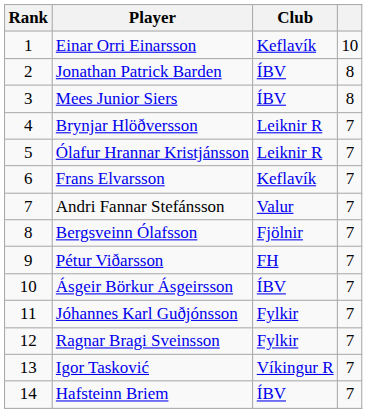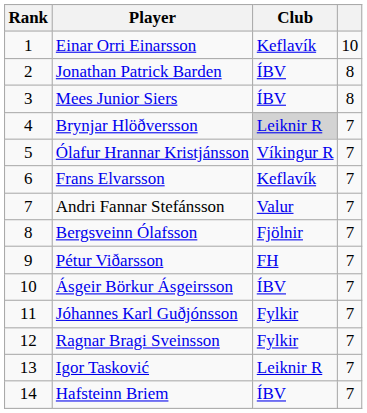 <table class="wikitable sortable" style="text-align:center">
 <tr>
 <th>Rank</th>
 <th>Player</th>
 <th>Club</th>
 <th></th>
 </tr>
 <tr>
 <td>1</td>
 <td align="left"> <a href='#'>Einar Orri Einarsson</a></td>
 <td align="left"><a href='#'>Keflavík</a></td>
 <td>10</td>
 </tr>
 <tr>
 <td>2</td>
 <td align="left"> <a href='#'>Jonathan Patrick Barden</a></td>
 <td align="left"><a href='#'>ÍBV</a></td>
 <td>8</td>
 </tr>
 <tr>
 <td>3</td>
 <td align="left"> <a href='#'>Mees Junior Siers</a></td>
 <td align="left"><a href='#'>ÍBV</a></td>
 <td>8</td>
 </tr>
 <tr>
 <td>4</td>
 <td align="left"> <a href='#'>Brynjar Hlöðversson</a></td>
-<td align="left"><a href='#'>Leiknir R</a></td>
+<td align="left" style="background: lightgrey;"><a href='#'>Leiknir R</a></td>
 <td>7</td>
 </tr>
 <tr>
 <td>5</td>
 <td align="left"> <a href='#'>Ólafur Hrannar Kristjánsson</a></td>
-<td align="left"><a href='#'>Leiknir R</a></td>
+<td align="left"><a href='#'>Víkingur R</a></td>
 <td>7</td>
 </tr>
 <tr>
 <td>6</td>
 <td align="left"> <a href='#'>Frans Elvarsson</a></td>
 <td align="left"><a href='#'>Keflavík</a></td>
 <td>7</td>
 </tr>
 <tr>
 <td>7</td>
 <td align="left"> Andri Fannar Stefánsson</td>
 <td align="left"><a href='#'>Valur</a></td>
 <td>7</td>
 </tr>
 <tr>
 <td>8</td>
 <td align="left"> <a href='#'>Bergsveinn Ólafsson</a></td>
 <td align="left"><a href='#'>Fjölnir</a></td>
 <td>7</td>
 </tr>
 <tr>
 <td>9</td>
 <td align="left"> <a href='#'>Pétur Viðarsson</a></td>
 <td align="left"><a href='#'>FH</a></td>
 <td>7</td>
 </tr>
 <tr>
 <td>10</td>
 <td align="left"> <a href='#'>Ásgeir Börkur Ásgeirsson</a></td>
 <td align="left"><a href='#'>ÍBV</a></td>
 <td>7</td>
 </tr>
 <tr>
 <td>11</td>
 <td align="left"> <a href='#'>Jóhannes Karl Guðjónsson</a></td>
 <td align="left"><a href='#'>Fylkir</a></td>
 <td>7</td>
 </tr>
 <tr>
 <td>12</td>
 <td align="left"> <a href='#'>Ragnar Bragi Sveinsson</a></td>
 <td align="left"><a href='#'>Fylkir</a></td>
 <td>7</td>
 </tr>
 <tr>
 <td>13</td>
 <td align="left"> <a href='#'>Igor Tasković</a></td>
-<td align="left"><a href='#'>Víkingur R</a></td>
+<td align="left"><a href='#'>Leiknir R</a></td>
 <td>7</td>
 </tr>
 <tr>
 <td>14</td>
 <td align="left"> <a href='#'>Hafsteinn Briem</a></td>
 <td align="left"><a href='#'>ÍBV</a></td>
 <td>7</td>
 </tr>
 </table>
